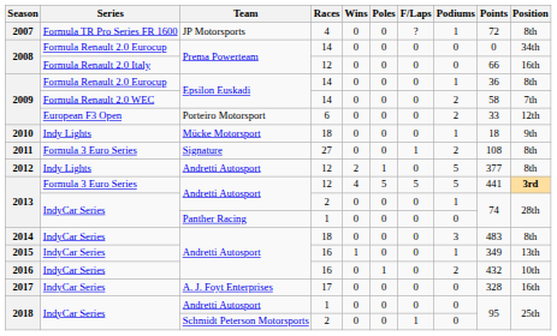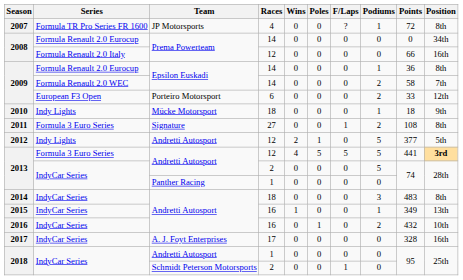 <table class="wikitable" style="font-size: 90%; text-align:center">
 <tr>
 <th>Season</th>
 <th>Series</th>
 <th>Team</th>
 <th>Races</th>
 <th>Wins</th>
 <th>Poles</th>
 <th>F/Laps</th>
 <th>Podiums</th>
 <th>Points</th>
 <th>Position</th>
 </tr>
 <tr>
 <th>2007</th>
 <td align=left><a href='#'>Formula TR Pro Series FR 1600</a></td>
 <td align=left>JP Motorsports</td>
 <td>4</td>
 <td>0</td>
 <td>0</td>
 <td>?</td>
 <td>1</td>
 <td>72</td>
 <td>8th</td>
 </tr>
 <tr>
 <th rowspan=2>2008</th>
 <td align=left><a href='#'>Formula Renault 2.0 Eurocup</a></td>
 <td align=left rowspan=2><a href='#'>Prema Powerteam</a></td>
 <td>14</td>
 <td>0</td>
 <td>0</td>
 <td>0</td>
 <td>0</td>
 <td>0</td>
 <td>34th</td>
 </tr>
 <tr>
 <td align=left><a href='#'>Formula Renault 2.0 Italy</a></td>
 <td>12</td>
 <td>0</td>
 <td>0</td>
 <td>0</td>
 <td>0</td>
 <td>66</td>
 <td>16th</td>
 </tr>
 <tr>
 <th rowspan=3>2009</th>
 <td align=left><a href='#'>Formula Renault 2.0 Eurocup</a></td>
 <td align=left rowspan=2><a href='#'>Epsilon Euskadi</a></td>
 <td>14</td>
 <td>0</td>
 <td>0</td>
 <td>0</td>
 <td>1</td>
 <td>36</td>
 <td>8th</td>
 </tr>
 <tr>
 <td align=left><a href='#'>Formula Renault 2.0 WEC</a></td>
 <td>14</td>
 <td>0</td>
 <td>0</td>
 <td>0</td>
 <td>2</td>
 <td>58</td>
 <td>7th</td>
 </tr>
 <tr>
 <td align=left><a href='#'>European F3 Open</a></td>
 <td align=left>Porteiro Motorsport</td>
 <td>6</td>
 <td>0</td>
 <td>0</td>
 <td>0</td>
 <td>2</td>
 <td>33</td>
 <td>12th</td>
 </tr>
 <tr>
 <th>2010</th>
 <td align=left><a href='#'>Indy Lights</a></td>
 <td align=left><a href='#'>Mücke Motorsport</a></td>
 <td>18</td>
 <td>0</td>
 <td>0</td>
 <td>0</td>
 <td>1</td>
 <td>18</td>
 <td>9th</td>
 </tr>
 <tr>
 <th>2011</th>
 <td align=left><a href='#'>Formula 3 Euro Series</a></td>
 <td align=left><a href='#'>Signature</a></td>
 <td>27</td>
 <td>0</td>
 <td>0</td>
 <td>1</td>
 <td>2</td>
 <td>108</td>
 <td>8th</td>
 </tr>
 <tr>
 <th>2012</th>
 <td align=left><a href='#'>Indy Lights</a></td>
 <td align=left><a href='#'>Andretti Autosport</a></td>
 <td>12</td>
 <td>2</td>
 <td>1</td>
 <td>0</td>
 <td>5</td>
 <td>377</td>
-<td>8th</td>
+<td>5th</td>
 </tr>
 <tr>
 <th rowspan=3>2013</th>
 <td align=left><a href='#'>Formula 3 Euro Series</a></td>
 <td align=left rowspan=2><a href='#'>Andretti Autosport</a></td>
 <td>12</td>
 <td>4</td>
 <td>5</td>
 <td>5</td>
 <td>5</td>
 <td>441</td>
 <td style="background:#FFDF9F;"><strong>3rd</strong></td>
 </tr>
 <tr>
 <td rowspan=2 align="left"><a href='#'>IndyCar Series</a></td>
 <td>2</td>
 <td>0</td>
 <td>0</td>
 <td>0</td>
-<td>1</td>
+<td>5</td>
 <td rowspan=2>74</td>
 <td rowspan=2>28th</td>
 </tr>
 <tr>
 <td align=left><a href='#'>Panther Racing</a></td>
 <td>1</td>
 <td>0</td>
 <td>0</td>
 <td>0</td>
 <td>0</td>
 </tr>
 <tr>
 <th>2014</th>
 <td align=left><a href='#'>IndyCar Series</a></td>
 <td rowspan=3 align=left><a href='#'>Andretti Autosport</a></td>
 <td>18</td>
 <td>0</td>
 <td>0</td>
 <td>0</td>
 <td>3</td>
 <td>483</td>
 <td>8th</td>
 </tr>
 <tr>
 <th>2015</th>
 <td align=left><a href='#'>IndyCar Series</a></td>
 <td>16</td>
 <td>1</td>
 <td>0</td>
 <td>0</td>
 <td>1</td>
 <td>349</td>
 <td>13th</td>
 </tr>
 <tr>
 <th>2016</th>
 <td align=left><a href='#'>IndyCar Series</a></td>
 <td>16</td>
 <td>0</td>
 <td>1</td>
 <td>0</td>
 <td>2</td>
 <td>432</td>
 <td>10th</td>
 </tr>
 <tr>
 <th>2017</th>
 <td align=left><a href='#'>IndyCar Series</a></td>
 <td align=left><a href='#'>A. J. Foyt Enterprises</a></td>
 <td>17</td>
 <td>0</td>
 <td>0</td>
 <td>0</td>
 <td>0</td>
 <td>328</td>
 <td>16th</td>
 </tr>
 <tr>
 <th rowspan=2>2018</th>
 <td align=left rowspan=2><a href='#'>IndyCar Series</a></td>
 <td align=left><a href='#'>Andretti Autosport</a></td>
 <td>1</td>
 <td>0</td>
 <td>0</td>
 <td>0</td>
 <td>0</td>
 <td rowspan=2>95</td>
 <td rowspan=2>25th</td>
 </tr>
 <tr>
 <td align=left><a href='#'>Schmidt Peterson Motorsports</a></td>
 <td>2</td>
 <td>0</td>
 <td>0</td>
 <td>1</td>
 <td>0</td>
 </tr>
 </table>
